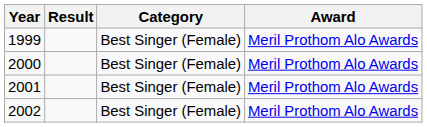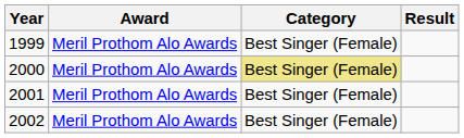 <table class="wikitable" style="font-size: 95%;">
 <tr>
 <th>Year</th>
+<th>Award</th>
+<th>Category</th>
 <th>Result</th>
-<th>Category</th>
-<th>Award</th>
 </tr>
 <tr>
 <td>1999</td>
+<td><a href='#'>Meril Prothom Alo Awards</a></td>
+<td>Best Singer (Female)</td>
 <td></td>
-<td>Best Singer (Female)</td>
-<td><a href='#'>Meril Prothom Alo Awards</a></td>
 </tr>
 <tr>
 <td>2000</td>
+<td><a href='#'>Meril Prothom Alo Awards</a></td>
+<td style="background: khaki;">Best Singer (Female)</td>
 <td></td>
-<td>Best Singer (Female)</td>
-<td><a href='#'>Meril Prothom Alo Awards</a></td>
 </tr>
 <tr>
 <td>2001</td>
+<td><a href='#'>Meril Prothom Alo Awards</a></td>
+<td>Best Singer (Female)</td>
 <td></td>
-<td>Best Singer (Female)</td>
-<td><a href='#'>Meril Prothom Alo Awards</a></td>
 </tr>
 <tr>
 <td>2002</td>
+<td><a href='#'>Meril Prothom Alo Awards</a></td>
+<td>Best Singer (Female)</td>
 <td></td>
-<td>Best Singer (Female)</td>
-<td><a href='#'>Meril Prothom Alo Awards</a></td>
 </tr>
 </table>
